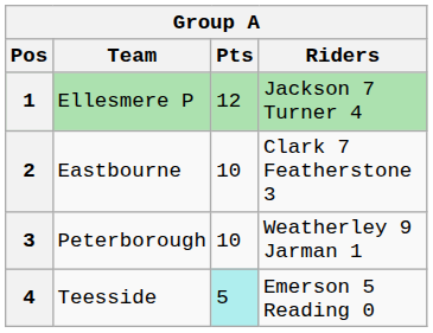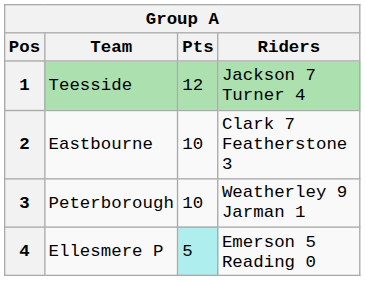 <table class="wikitable">
 <tr>
 <th colspan="4">Group A</th>
 </tr>
 <tr>
 <th width=20>Pos</th>
 <th width=80>Team</th>
 <th width=20>Pts</th>
 <th width=100>Riders</th>
 </tr>
 <tr style="background:#ACE1AF;">
 <th>1</th>
-<td>Ellesmere P</td>
+<td>Teesside</td>
 <td>12</td>
 <td>Jackson 7<br>Turner 4</td>
 </tr>
 <tr>
 <th>2</th>
 <td>Eastbourne</td>
 <td>10</td>
 <td>Clark 7<br>Featherstone 3</td>
 </tr>
 <tr>
 <th>3</th>
 <td>Peterborough</td>
 <td>10</td>
 <td>Weatherley 9<br>Jarman 1</td>
 </tr>
 <tr>
 <th>4</th>
-<td>Teesside</td>
+<td>Ellesmere P</td>
 <td style="background: paleturquoise;">5</td>
 <td>Emerson 5<br>Reading 0</td>
 </tr>
 </table>
